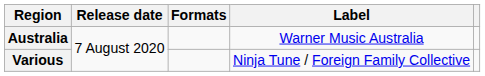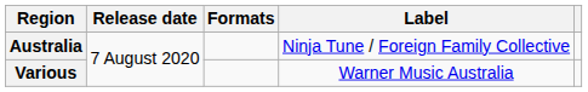 <table class="wikitable plainrowheaders" style="text-align:center;">
 <tr>
 <th>Region</th>
 <th>Release date</th>
 <th>Formats</th>
 <th>Label</th>
 <th></th>
 </tr>
 <tr>
 <th scope="row">Australia</th>
 <td rowspan="2">7 August 2020</td>
 <td></td>
-<td><a href='#'>Warner Music Australia</a></td>
+<td><a href='#'>Ninja Tune</a> / <a href='#'>Foreign Family Collective</a></td>
 <td></td>
 </tr>
 <tr>
 <th scope="row">Various</th>
 <td></td>
-<td><a href='#'>Ninja Tune</a> / <a href='#'>Foreign Family Collective</a></td>
+<td><a href='#'>Warner Music Australia</a></td>
 <td></td>
 </tr>
 </table>
